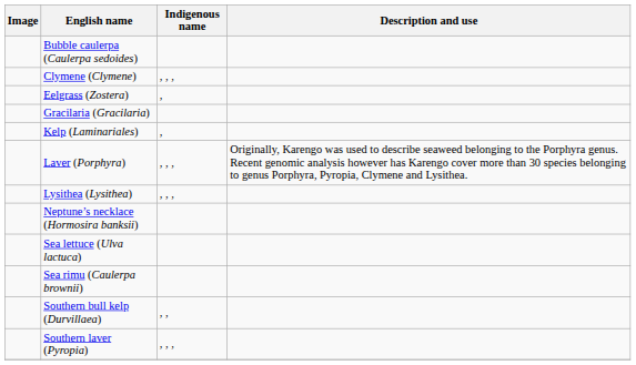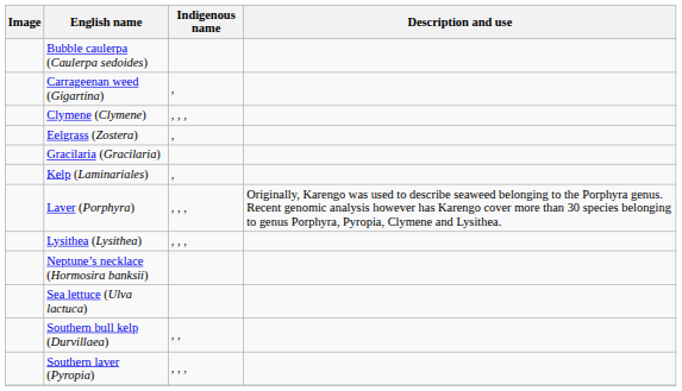 <table class="wikitable sortable">
 <tr>
 <th>Image</th>
 <th>English name</th>
 <th>Indigenous name</th>
 <th>Description and use</th>
 </tr>
 <tr>
 <td></td>
 <td><a href='#'>Bubble caulerpa</a> (<em>Caulerpa sedoides</em>)</td>
 <td></td>
+<td></td>
+</tr>
+<tr>
+<td></td>
+<td><a href='#'>Carrageenan weed</a> (<em>Gigartina</em>)</td>
+<td>, </td>
 <td></td>
 </tr>
 <tr>
 <td></td>
 <td><a href='#'>Clymene</a> (<em>Clymene</em>)</td>
 <td>, , , </td>
 <td></td>
 </tr>
 <tr>
 <td></td>
 <td><a href='#'>Eelgrass</a> (<em>Zostera</em>)</td>
 <td>, </td>
 <td></td>
 </tr>
 <tr>
 <td></td>
 <td><a href='#'>Gracilaria</a> (<em>Gracilaria</em>)</td>
 <td></td>
 <td></td>
 </tr>
 <tr>
 <td></td>
 <td><a href='#'>Kelp</a> (<em>Laminariales</em>)</td>
 <td>, </td>
 <td></td>
 </tr>
 <tr>
 <td></td>
 <td><a href='#'>Laver</a> (<em>Porphyra</em>)</td>
 <td>, , , </td>
 <td>Originally, Karengo was used to describe seaweed belonging to the Porphyra genus. Recent genomic analysis however has Karengo cover more than 30 species belonging to genus Porphyra, Pyropia, Clymene and Lysithea.</td>
 </tr>
 <tr>
 <td></td>
 <td><a href='#'>Lysithea</a> (<em>Lysithea</em>)</td>
 <td>, , , </td>
 <td></td>
 </tr>
 <tr>
 <td></td>
 <td><a href='#'>Neptune’s necklace</a> (<em>Hormosira banksii</em>)</td>
 <td></td>
 <td></td>
 </tr>
 <tr>
 <td></td>
 <td><a href='#'>Sea lettuce</a> (<em>Ulva lactuca</em>)</td>
 <td></td>
 <td></td>
 </tr>
 <tr>
 <td></td>
-<td><a href='#'>Sea rimu</a> (<em>Caulerpa brownii</em>)</td>
-<td></td>
-<td></td>
-</tr>
-<tr>
-<td></td>
 <td><a href='#'>Southern bull kelp</a> (<em>Durvillaea</em>)</td>
 <td>, , </td>
 <td></td>
 </tr>
 <tr>
 <td></td>
 <td><a href='#'>Southern laver</a> (<em>Pyropia</em>)</td>
 <td>, , , </td>
 <td></td>
 </tr>
 <tr>
 </tr>
 </table>
